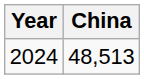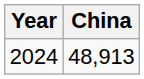 <table class="wikitable">
 <tr>
 <th>Year</th>
 <th>China</th>
 </tr>
 <tr>
 <td>2024</td>
-<td>48,513</td>
+<td>48,913</td>
 </tr>
 </table>
